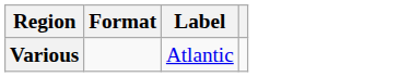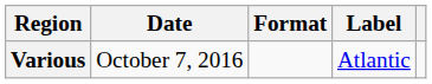 <table class="wikitable plainrowheaders">
 <tr>
 <th scope="col">Region</th>
+<th scope="col">Date</th>
 <th scope="col">Format</th>
 <th scope="col">Label</th>
 <th scope="col"></th>
 </tr>
 <tr>
 <th scope="row">Various</th>
+<td>October 7, 2016</td>
 <td></td>
 <td><a href='#'>Atlantic</a></td>
 <td></td>
 </tr>
 </table>
